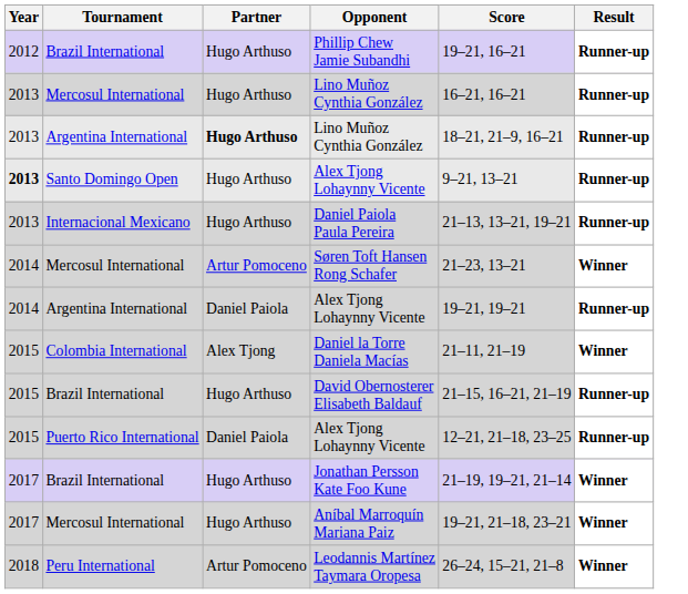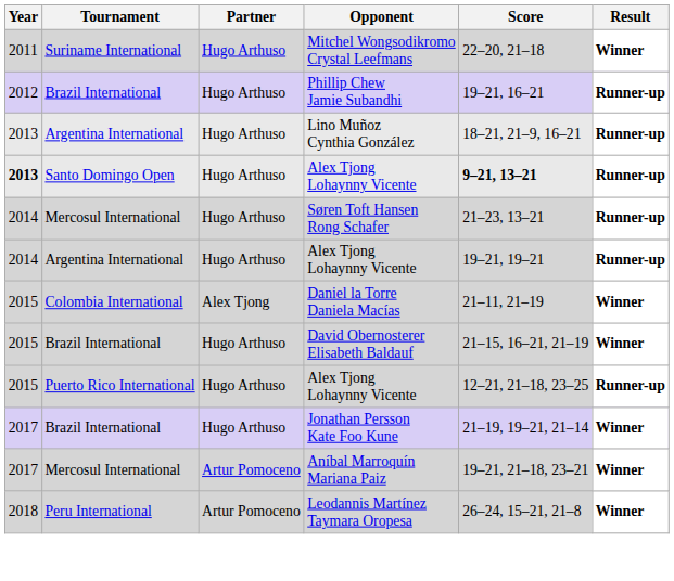 <table class="sortable wikitable" style="font-size: 90%;">
 <tr>
 <th>Year</th>
 <th>Tournament</th>
 <th>Partner</th>
 <th>Opponent</th>
 <th>Score</th>
 <th>Result</th>
 </tr>
+<tr style="background:#D5D5D5">
+<td align="center">2011</td>
+<td align="left"><a href='#'>Suriname International</a></td>
+<td align="left"> <a href='#'>Hugo Arthuso</a></td>
+<td align="left"> <a href='#'>Mitchel Wongsodikromo</a><br> <a href='#'>Crystal Leefmans</a></td>
+<td align="left">22–20, 21–18</td>
+<td style="text-align:left; background:white"> <strong>Winner</strong></td>
+</tr>
 <tr style="background:#D8CEF6">
 <td align="center">2012</td>
 <td align="left"><a href='#'>Brazil International</a></td>
 <td align="left"> Hugo Arthuso</td>
 <td align="left"> <a href='#'>Phillip Chew</a><br> <a href='#'>Jamie Subandhi</a></td>
 <td align="left">19–21, 16–21</td>
 <td style="text-align:left; background:white"> <strong>Runner-up</strong></td>
 </tr>
-<tr style="background:#D5D5D5">
-<td align="center">2013</td>
-<td align="left"><a href='#'>Mercosul International</a></td>
-<td align="left"> Hugo Arthuso</td>
-<td align="left"> <a href='#'>Lino Muñoz</a><br> <a href='#'>Cynthia González</a></td>
-<td align="left">16–21, 16–21</td>
-<td style="text-align:left; background:white"> <strong>Runner-up</strong></td>
-</tr>
 <tr style="background:#E9E9E9">
 <td align="center">2013</td>
 <td align="left"><a href='#'>Argentina International</a></td>
-<td align="left"><strong> Hugo Arthuso</strong></td>
+<td align="left"> Hugo Arthuso</td>
 <td align="left"> Lino Muñoz<br> Cynthia González</td>
 <td align="left">18–21, 21–9, 16–21</td>
 <td style="text-align:left; background:white"> <strong>Runner-up</strong></td>
 </tr>
 <tr style="background:#E9E9E9">
 <td align="center"><strong>2013</strong></td>
 <td align="left"><a href='#'>Santo Domingo Open</a></td>
 <td align="left"> Hugo Arthuso</td>
 <td align="left"> <a href='#'>Alex Tjong</a><br> <a href='#'>Lohaynny Vicente</a></td>
-<td align="left">9–21, 13–21</td>
-<td style="text-align:left; background:white"> <strong>Runner-up</strong></td>
-</tr>
-<tr style="background:#D5D5D5">
-<td align="center">2013</td>
-<td align="left"><a href='#'>Internacional Mexicano</a></td>
-<td align="left"> Hugo Arthuso</td>
-<td align="left"> <a href='#'>Daniel Paiola</a><br> <a href='#'>Paula Pereira</a></td>
-<td align="left">21–13, 13–21, 19–21</td>
+<td align="left"><strong>9–21, 13–21</strong></td>
 <td style="text-align:left; background:white"> <strong>Runner-up</strong></td>
 </tr>
 <tr style="background:#D5D5D5">
 <td align="center">2014</td>
 <td align="left">Mercosul International</td>
-<td align="left"> <a href='#'>Artur Pomoceno</a></td>
+<td align="left"> Hugo Arthuso</td>
 <td align="left"> <a href='#'>Søren Toft Hansen</a><br> <a href='#'>Rong Schafer</a></td>
 <td align="left">21–23, 13–21</td>
-<td style="text-align:left; background:white"> <strong>Winner</strong></td>
+<td style="text-align:left; background:white"> <strong>Runner-up</strong></td>
 </tr>
 <tr style="background:#D5D5D5">
 <td align="center">2014</td>
 <td align="left">Argentina International</td>
-<td align="left"> Daniel Paiola</td>
+<td align="left"> Hugo Arthuso</td>
 <td align="left"> Alex Tjong<br> Lohaynny Vicente</td>
 <td align="left">19–21, 19–21</td>
 <td style="text-align:left; background:white"> <strong>Runner-up</strong></td>
 </tr>
 <tr style="background:#D5D5D5">
 <td align="center">2015</td>
 <td align="left"><a href='#'>Colombia International</a></td>
 <td align="left"> Alex Tjong</td>
 <td align="left"> <a href='#'>Daniel la Torre</a><br> <a href='#'>Daniela Macías</a></td>
 <td align="left">21–11, 21–19</td>
 <td style="text-align:left; background:white"> <strong>Winner</strong></td>
 </tr>
 <tr style="background:#D5D5D5">
 <td align="center">2015</td>
 <td align="left">Brazil International</td>
 <td align="left"> Hugo Arthuso</td>
 <td align="left"> <a href='#'>David Obernosterer</a><br> <a href='#'>Elisabeth Baldauf</a></td>
 <td align="left">21–15, 16–21, 21–19</td>
-<td style="text-align:left; background:white"> <strong>Runner-up</strong></td>
+<td style="text-align:left; background:white"> <strong>Winner</strong></td>
 </tr>
 <tr style="background:#D5D5D5">
 <td align="center">2015</td>
 <td align="left"><a href='#'>Puerto Rico International</a></td>
-<td align="left"> Daniel Paiola</td>
+<td align="left"> Hugo Arthuso</td>
 <td align="left"> Alex Tjong<br> Lohaynny Vicente</td>
 <td align="left">12–21, 21–18, 23–25</td>
 <td style="text-align:left; background:white"> <strong>Runner-up</strong></td>
 </tr>
 <tr style="background:#D8CEF6">
 <td align="center">2017</td>
 <td align="left">Brazil International</td>
 <td align="left"> Hugo Arthuso</td>
 <td align="left"> <a href='#'>Jonathan Persson</a><br> <a href='#'>Kate Foo Kune</a></td>
 <td align="left">21–19, 19–21, 21–14</td>
 <td style="text-align:left; background:white"> <strong>Winner</strong></td>
 </tr>
 <tr style="background:#D5D5D5">
 <td align="center">2017</td>
 <td align="left">Mercosul International</td>
-<td align="left"> Hugo Arthuso</td>
+<td align="left"> <a href='#'>Artur Pomoceno</a></td>
 <td align="left"> <a href='#'>Aníbal Marroquín</a><br> <a href='#'>Mariana Paiz</a></td>
 <td align="left">19–21, 21–18, 23–21</td>
 <td style="text-align:left; background:white"> <strong>Winner</strong></td>
 </tr>
 <tr style="background:#D5D5D5">
 <td align="center">2018</td>
 <td align="left"><a href='#'>Peru International</a></td>
 <td align="left"> Artur Pomoceno</td>
 <td align="left"> <a href='#'>Leodannis Martínez</a><br> <a href='#'>Taymara Oropesa</a></td>
 <td align="left">26–24, 15–21, 21–8</td>
 <td style="text-align:left; background:white"> <strong>Winner</strong></td>
 </tr>
 </table>
